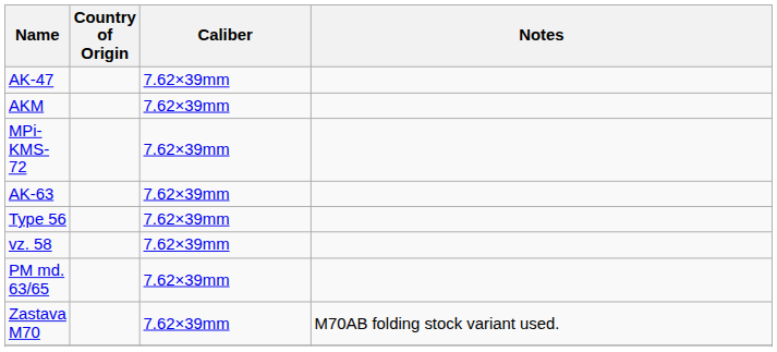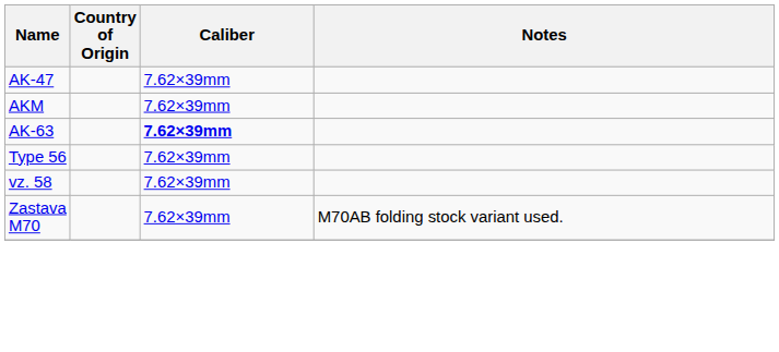 <table class="wikitable" width="60%" border="0">
 <tr>
 <th width="5%">Name</th>
 <th width="5%">Country of Origin</th>
 <th>Caliber</th>
 <th>Notes</th>
 </tr>
 <tr>
 <td><a href='#'>AK-47</a></td>
 <td></td>
 <td><a href='#'>7.62×39mm</a></td>
 <td></td>
 </tr>
 <tr>
 <td><a href='#'>AKM</a></td>
 <td></td>
 <td><a href='#'>7.62×39mm</a></td>
 <td></td>
 </tr>
 <tr>
-<td><a href='#'>MPi-KMS-72</a></td>
-<td></td>
-<td><a href='#'>7.62×39mm</a></td>
-<td></td>
-</tr>
-<tr>
 <td><a href='#'>AK-63</a></td>
 <td></td>
-<td><a href='#'>7.62×39mm</a></td>
+<td><strong><a href='#'>7.62×39mm</a></strong></td>
 <td></td>
 </tr>
 <tr>
 <td><a href='#'>Type 56</a></td>
 <td></td>
 <td><a href='#'>7.62×39mm</a></td>
 <td></td>
 </tr>
 <tr>
 <td><a href='#'>vz. 58</a></td>
 <td></td>
 <td><a href='#'>7.62×39mm</a></td>
 <td></td>
 </tr>
 <tr>
-<td><a href='#'>PM md. 63/65</a></td>
-<td></td>
-<td><a href='#'>7.62×39mm</a></td>
-<td></td>
-</tr>
-<tr>
 <td><a href='#'>Zastava M70</a></td>
 <td></td>
 <td><a href='#'>7.62×39mm</a></td>
 <td>M70AB folding stock variant used.</td>
 </tr>
 <tr>
 </tr>
 <tr>
 </tr>
 </table>
